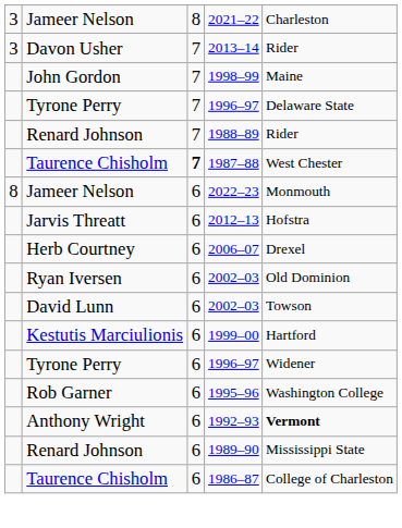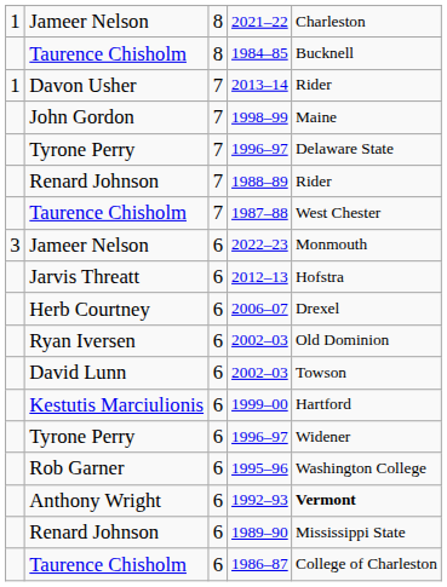 <table class="wikitable">
 <tr>
 </tr>
 <tr>
-<td>3</td>
+<td>1</td>
 <td>Jameer Nelson</td>
 <td>8</td>
 <td style="font-size:80%;"><a href='#'>2021–22</a></td>
 <td style="font-size:80%;">Charleston</td>
 </tr>
 <tr>
-<td>3</td>
+<td></td>
+<td><a href='#'>Taurence Chisholm</a></td>
+<td>8</td>
+<td style="font-size:80%;"><a href='#'>1984–85</a></td>
+<td style="font-size:80%;">Bucknell</td>
+</tr>
+<tr>
+<td>1</td>
 <td>Davon Usher</td>
 <td>7</td>
 <td style="font-size:80%;"><a href='#'>2013–14</a></td>
 <td style="font-size:80%;">Rider</td>
 </tr>
 <tr>
 <td></td>
 <td>John Gordon</td>
 <td>7</td>
 <td style="font-size:80%;"><a href='#'>1998–99</a></td>
 <td style="font-size:80%;">Maine</td>
 </tr>
 <tr>
 <td></td>
 <td>Tyrone Perry</td>
 <td>7</td>
 <td style="font-size:80%;"><a href='#'>1996–97</a></td>
 <td style="font-size:80%;">Delaware State</td>
 </tr>
 <tr>
 <td></td>
 <td>Renard Johnson</td>
 <td>7</td>
 <td style="font-size:80%;"><a href='#'>1988–89</a></td>
 <td style="font-size:80%;">Rider</td>
 </tr>
 <tr>
 <td></td>
 <td><a href='#'>Taurence Chisholm</a></td>
-<td><strong>7</strong></td>
+<td>7</td>
 <td style="font-size:80%;"><a href='#'>1987–88</a></td>
 <td style="font-size:80%;">West Chester</td>
 </tr>
 <tr>
-<td>8</td>
+<td>3</td>
 <td>Jameer Nelson</td>
 <td>6</td>
 <td style="font-size:80%;"><a href='#'>2022–23</a></td>
 <td style="font-size:80%;">Monmouth</td>
 </tr>
 <tr>
 <td></td>
 <td>Jarvis Threatt</td>
 <td>6</td>
 <td style="font-size:80%;"><a href='#'>2012–13</a></td>
 <td style="font-size:80%;">Hofstra</td>
 </tr>
 <tr>
 <td></td>
 <td>Herb Courtney</td>
 <td>6</td>
 <td style="font-size:80%;"><a href='#'>2006–07</a></td>
 <td style="font-size:80%;">Drexel</td>
 </tr>
 <tr>
 <td></td>
 <td>Ryan Iversen</td>
 <td>6</td>
 <td style="font-size:80%;"><a href='#'>2002–03</a></td>
 <td style="font-size:80%;">Old Dominion</td>
 </tr>
 <tr>
 <td></td>
 <td>David Lunn</td>
 <td>6</td>
 <td style="font-size:80%;"><a href='#'>2002–03</a></td>
 <td style="font-size:80%;">Towson</td>
 </tr>
 <tr>
 <td></td>
 <td><a href='#'>Kestutis Marciulionis</a></td>
 <td>6</td>
 <td style="font-size:80%;"><a href='#'>1999–00</a></td>
 <td style="font-size:80%;">Hartford</td>
 </tr>
 <tr>
 <td></td>
 <td>Tyrone Perry</td>
 <td>6</td>
 <td style="font-size:80%;"><a href='#'>1996–97</a></td>
 <td style="font-size:80%;">Widener</td>
 </tr>
 <tr>
 <td></td>
 <td>Rob Garner</td>
 <td>6</td>
 <td style="font-size:80%;"><a href='#'>1995–96</a></td>
 <td style="font-size:80%;">Washington College</td>
 </tr>
 <tr>
 <td></td>
 <td>Anthony Wright</td>
 <td>6</td>
 <td style="font-size:80%;"><a href='#'>1992–93</a></td>
 <td style="font-size:80%;"><strong>Vermont</strong></td>
 </tr>
 <tr>
 <td></td>
 <td>Renard Johnson</td>
 <td>6</td>
 <td style="font-size:80%;"><a href='#'>1989–90</a></td>
 <td style="font-size:80%;">Mississippi State</td>
 </tr>
 <tr>
 <td></td>
 <td><a href='#'>Taurence Chisholm</a></td>
 <td>6</td>
 <td style="font-size:80%;"><a href='#'>1986–87</a></td>
 <td style="font-size:80%;">College of Charleston</td>
 </tr>
 </table>
